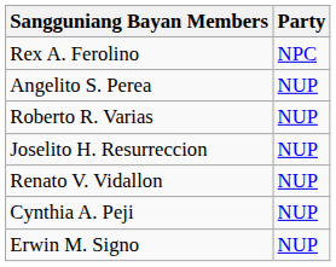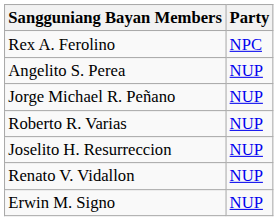 <table class="wikitable">
 <tr>
 <th>Sangguniang Bayan Members</th>
 <th>Party</th>
 </tr>
 <tr>
 <td>Rex A. Ferolino</td>
 <td><a href='#'>NPC</a></td>
 </tr>
 <tr>
 <td>Angelito S. Perea</td>
+<td><a href='#'>NUP</a></td>
+</tr>
+<tr>
+<td>Jorge Michael R. Peñano</td>
 <td><a href='#'>NUP</a></td>
 </tr>
 <tr>
 <td>Roberto R. Varias</td>
 <td><a href='#'>NUP</a></td>
 </tr>
 <tr>
 <td>Joselito H. Resurreccion</td>
 <td><a href='#'>NUP</a></td>
 </tr>
 <tr>
 <td>Renato V. Vidallon</td>
 <td><a href='#'>NUP</a></td>
 </tr>
 <tr>
-<td>Cynthia A. Peji</td>
-<td><a href='#'>NUP</a></td>
-</tr>
-<tr>
 <td>Erwin M. Signo</td>
 <td><a href='#'>NUP</a></td>
 </tr>
 </table>
